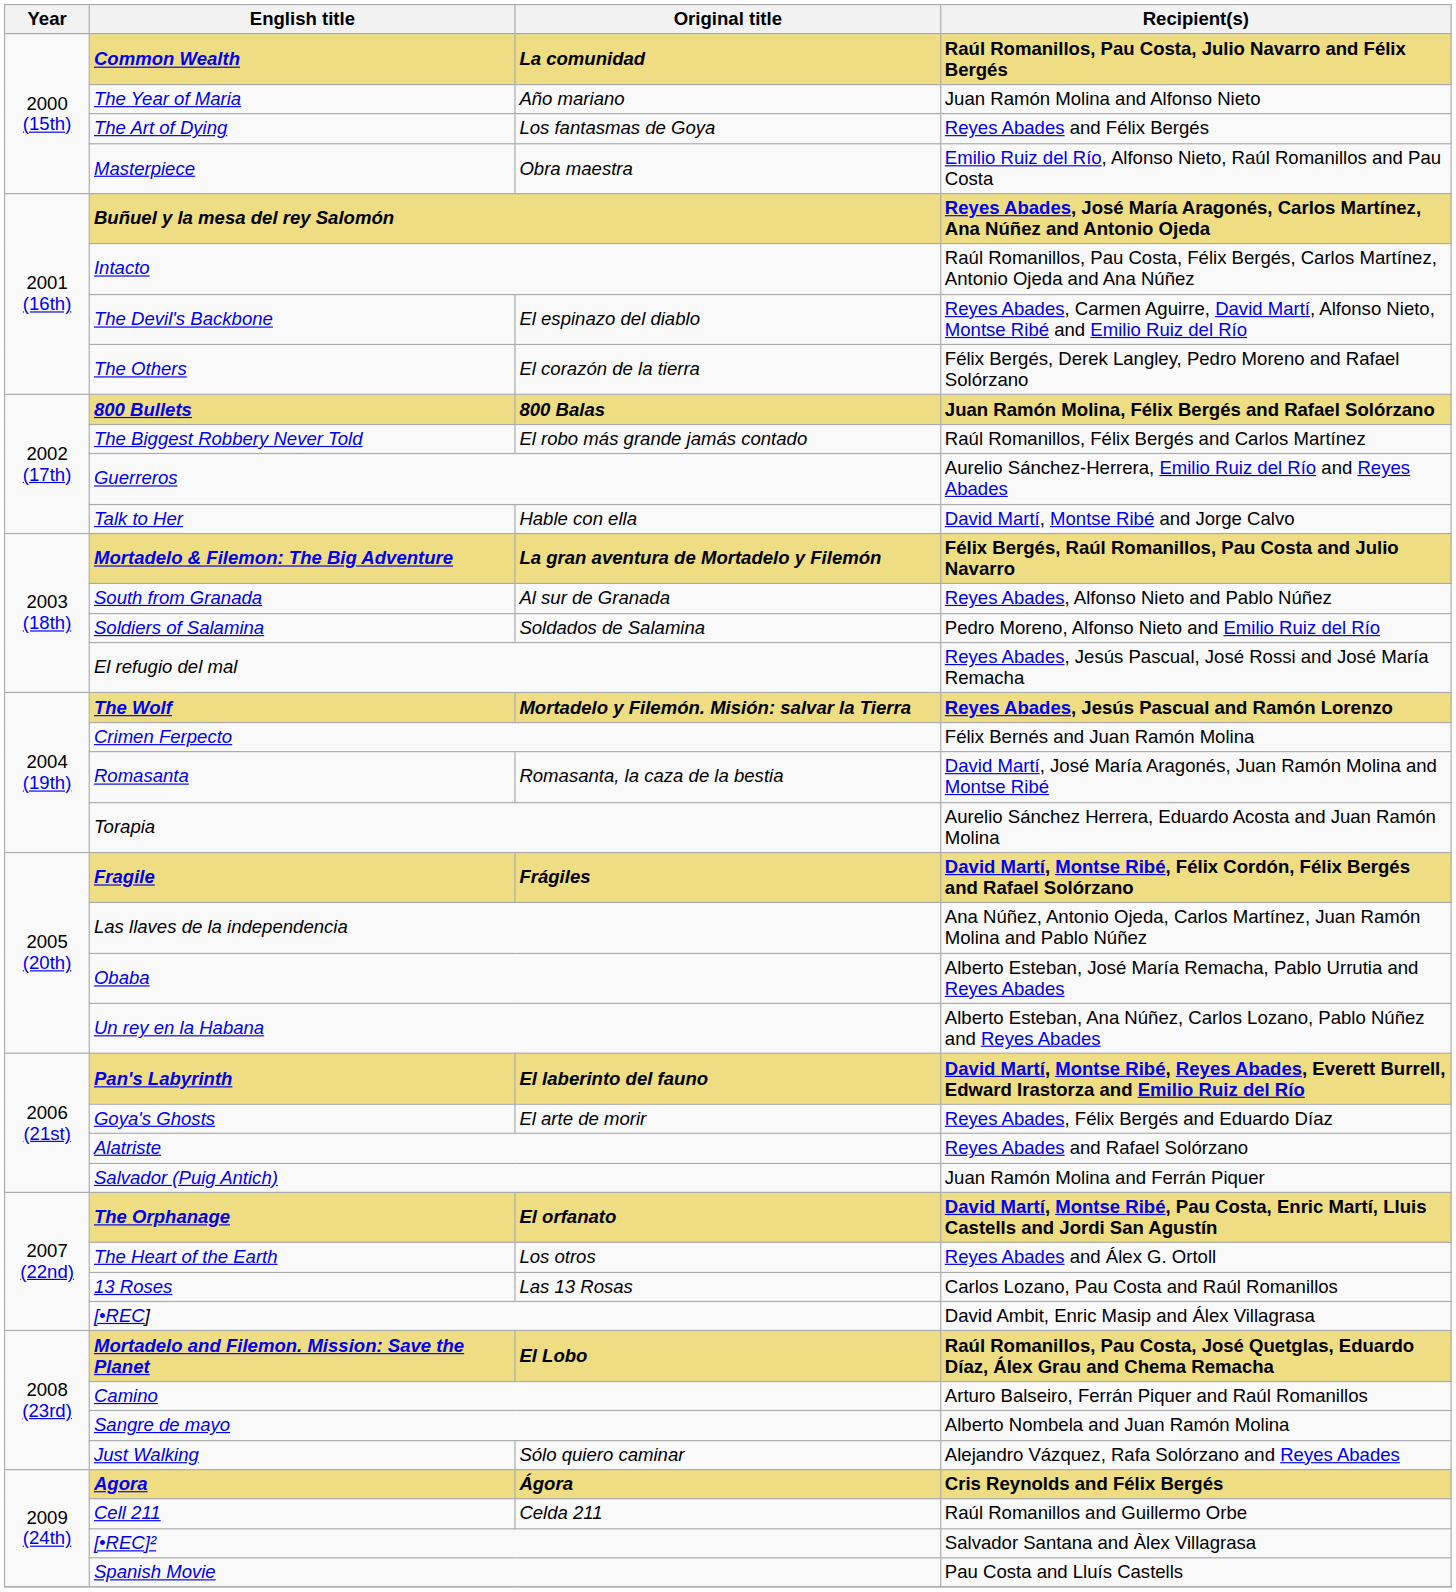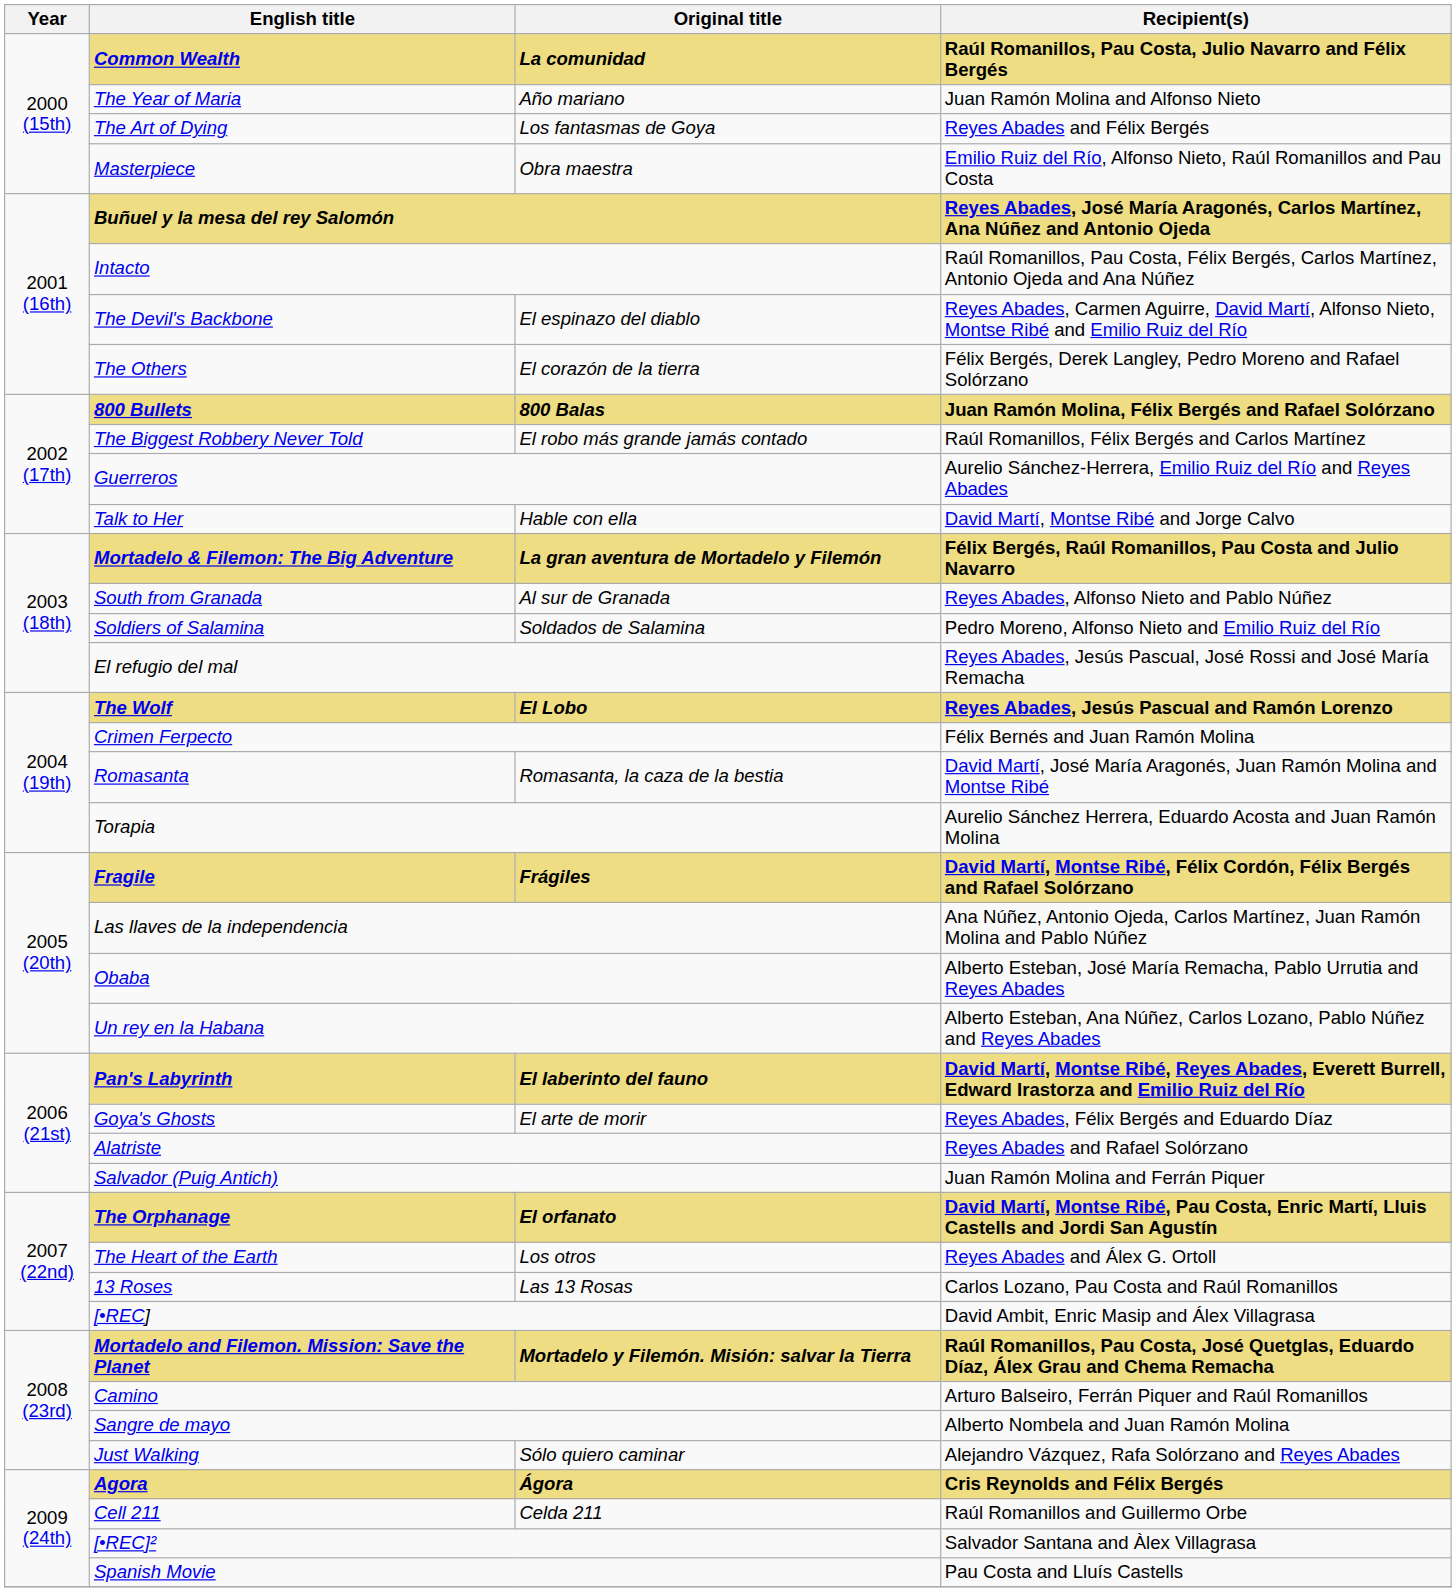 <table class="wikitable sortable" style="text-align:left;"style="width:95%">
 <tr>
 <th scope="col" style="width:5%;">Year</th>
 <th scope="col" style="width:25%;">English title</th>
 <th scope="col" style="width:25%;">Original title</th>
 <th scope="col" style="width:30%;">Recipient(s)</th>
 </tr>
 <tr>
 <td rowspan="4" style="text-align:center;">2000<br><a href='#'>(15th)</a></td>
 <td style="background:#eedd82;"><strong><em><a href='#'>Common Wealth</a></em></strong></td>
 <td style="background:#eedd82;"><strong><em>La comunidad</em></strong></td>
 <td style="background:#eedd82;"><strong>Raúl Romanillos, Pau Costa, Julio Navarro and Félix Bergés</strong></td>
 </tr>
 <tr>
 <td><em><a href='#'>The Year of Maria</a></em></td>
 <td><em>Año mariano</em></td>
 <td>Juan Ramón Molina and Alfonso Nieto</td>
 </tr>
 <tr>
 <td><em><a href='#'>The Art of Dying</a></em></td>
 <td><em>Los fantasmas de Goya</em></td>
 <td><a href='#'>Reyes Abades</a> and Félix Bergés</td>
 </tr>
 <tr>
 <td><em><a href='#'>Masterpiece</a></em></td>
 <td><em>Obra maestra</em></td>
 <td><a href='#'>Emilio Ruiz del Río</a>, Alfonso Nieto, Raúl Romanillos and Pau Costa</td>
 </tr>
 <tr>
 <td rowspan="4" style="text-align:center;">2001<br><a href='#'>(16th)</a></td>
 <td colspan="2" style="background:#eedd82;"><strong><em>Buñuel y la mesa del rey Salomón</em></strong></td>
 <td style="background:#eedd82;"><strong><a href='#'>Reyes Abades</a>, José María Aragonés, Carlos Martínez, Ana Núñez and Antonio Ojeda</strong></td>
 </tr>
 <tr>
 <td colspan="2"><em><a href='#'>Intacto</a></em></td>
 <td>Raúl Romanillos, Pau Costa, Félix Bergés, Carlos Martínez, Antonio Ojeda and Ana Núñez</td>
 </tr>
 <tr>
 <td><em><a href='#'>The Devil's Backbone</a></em></td>
 <td><em>El espinazo del diablo</em></td>
 <td><a href='#'>Reyes Abades</a>, Carmen Aguirre, <a href='#'>David Martí</a>, Alfonso Nieto, <a href='#'>Montse Ribé</a> and <a href='#'>Emilio Ruiz del Río</a></td>
 </tr>
 <tr>
 <td><em><a href='#'>The Others</a></em></td>
 <td><em>El corazón de la tierra</em></td>
 <td>Félix Bergés, Derek Langley, Pedro Moreno and Rafael Solórzano</td>
 </tr>
 <tr>
 <td rowspan="4" style="text-align:center;">2002<br><a href='#'>(17th)</a></td>
 <td style="background:#eedd82;"><strong><em><a href='#'>800 Bullets</a></em></strong></td>
 <td style="background:#eedd82;"><strong><em>800 Balas</em></strong></td>
 <td style="background:#eedd82;"><strong>Juan Ramón Molina, Félix Bergés and Rafael Solórzano</strong></td>
 </tr>
 <tr>
 <td><em><a href='#'>The Biggest Robbery Never Told</a></em></td>
 <td><em>El robo más grande jamás contado</em></td>
 <td>Raúl Romanillos, Félix Bergés and Carlos Martínez</td>
 </tr>
 <tr>
 <td colspan="2"><em><a href='#'>Guerreros</a></em></td>
 <td>Aurelio Sánchez-Herrera, <a href='#'>Emilio Ruiz del Río</a> and <a href='#'>Reyes Abades</a></td>
 </tr>
 <tr>
 <td><em><a href='#'>Talk to Her</a></em></td>
 <td><em>Hable con ella</em></td>
 <td><a href='#'>David Martí</a>, <a href='#'>Montse Ribé</a> and Jorge Calvo</td>
 </tr>
 <tr>
 <td rowspan="4" style="text-align:center;">2003<br><a href='#'>(18th)</a></td>
 <td style="background:#eedd82;"><strong><em><a href='#'>Mortadelo & Filemon: The Big Adventure</a></em></strong></td>
 <td style="background:#eedd82;"><strong><em>La gran aventura de Mortadelo y Filemón</em></strong></td>
 <td style="background:#eedd82;"><strong>Félix Bergés, Raúl Romanillos, Pau Costa and Julio Navarro</strong></td>
 </tr>
 <tr>
 <td><em><a href='#'>South from Granada</a></em></td>
 <td><em>Al sur de Granada</em></td>
 <td><a href='#'>Reyes Abades</a>, Alfonso Nieto and Pablo Núñez</td>
 </tr>
 <tr>
 <td><em><a href='#'>Soldiers of Salamina</a></em></td>
 <td><em>Soldados de Salamina</em></td>
 <td>Pedro Moreno, Alfonso Nieto and <a href='#'>Emilio Ruiz del Río</a></td>
 </tr>
 <tr>
 <td colspan="2"><em>El refugio del mal</em></td>
 <td><a href='#'>Reyes Abades</a>, Jesús Pascual, José Rossi and José María Remacha</td>
 </tr>
 <tr>
 <td rowspan="4" style="text-align:center;">2004<br><a href='#'>(19th)</a></td>
 <td style="background:#eedd82;"><strong><em><a href='#'>The Wolf</a></em></strong></td>
-<td style="background:#eedd82;"><strong><em>Mortadelo y Filemón. Misión: salvar la Tierra</em></strong></td>
+<td style="background:#eedd82;"><strong><em>El Lobo</em></strong></td>
 <td style="background:#eedd82;"><strong><a href='#'>Reyes Abades</a>, Jesús Pascual and Ramón Lorenzo</strong></td>
 </tr>
 <tr>
 <td colspan="2"><em><a href='#'>Crimen Ferpecto</a></em></td>
 <td>Félix Bernés and Juan Ramón Molina</td>
 </tr>
 <tr>
 <td><em><a href='#'>Romasanta</a></em></td>
 <td><em>Romasanta, la caza de la bestia</em></td>
 <td><a href='#'>David Martí</a>, José María Aragonés, Juan Ramón Molina and <a href='#'>Montse Ribé</a></td>
 </tr>
 <tr>
 <td colspan="2"><em>Torapia</em></td>
 <td>Aurelio Sánchez Herrera, Eduardo Acosta and Juan Ramón Molina</td>
 </tr>
 <tr>
 <td rowspan="4" style="text-align:center;">2005<br><a href='#'>(20th)</a></td>
 <td style="background:#eedd82;"><strong><em><a href='#'>Fragile</a></em></strong></td>
 <td style="background:#eedd82;"><strong><em>Frágiles</em></strong></td>
 <td style="background:#eedd82;"><strong><a href='#'>David Martí</a>, <a href='#'>Montse Ribé</a>, Félix Cordón, Félix Bergés and Rafael Solórzano</strong></td>
 </tr>
 <tr>
 <td colspan="2"><em>Las llaves de la independencia</em></td>
 <td>Ana Núñez, Antonio Ojeda, Carlos Martínez, Juan Ramón Molina and Pablo Núñez</td>
 </tr>
 <tr>
 <td colspan="2"><em><a href='#'>Obaba</a></em></td>
 <td>Alberto Esteban, José María Remacha, Pablo Urrutia and <a href='#'>Reyes Abades</a></td>
 </tr>
 <tr>
 <td colspan="2"><em><a href='#'>Un rey en la Habana</a></em></td>
 <td>Alberto Esteban, Ana Núñez, Carlos Lozano, Pablo Núñez and <a href='#'>Reyes Abades</a></td>
 </tr>
 <tr>
 <td rowspan="4" style="text-align:center;">2006<br><a href='#'>(21st)</a></td>
 <td style="background:#eedd82;"><strong><em><a href='#'>Pan's Labyrinth</a></em></strong></td>
 <td style="background:#eedd82;"><strong><em>El laberinto del fauno</em></strong></td>
 <td style="background:#eedd82;"><strong><a href='#'>David Martí</a>, <a href='#'>Montse Ribé</a>, <a href='#'>Reyes Abades</a>, Everett Burrell, Edward Irastorza and <a href='#'>Emilio Ruiz del Río</a></strong></td>
 </tr>
 <tr>
 <td><em><a href='#'>Goya's Ghosts</a></em></td>
 <td><em>El arte de morir</em></td>
 <td><a href='#'>Reyes Abades</a>, Félix Bergés and Eduardo Díaz</td>
 </tr>
 <tr>
 <td colspan="2"><em><a href='#'>Alatriste</a></em></td>
 <td><a href='#'>Reyes Abades</a> and  Rafael Solórzano</td>
 </tr>
 <tr>
 <td colspan="2"><em><a href='#'>Salvador (Puig Antich)</a></em></td>
 <td>Juan Ramón Molina and Ferrán Piquer</td>
 </tr>
 <tr>
 <td rowspan="4" style="text-align:center;">2007<br><a href='#'>(22nd)</a></td>
 <td style="background:#eedd82;"><strong><em><a href='#'>The Orphanage</a></em></strong></td>
 <td style="background:#eedd82;"><strong><em>El orfanato</em></strong></td>
 <td style="background:#eedd82;"><strong><a href='#'>David Martí</a>, <a href='#'>Montse Ribé</a>, Pau Costa, Enric Martí, Lluis Castells and Jordi San Agustín</strong></td>
 </tr>
 <tr>
 <td><em><a href='#'>The Heart of the Earth</a></em></td>
 <td><em>Los otros</em></td>
 <td><a href='#'>Reyes Abades</a> and Álex G. Ortoll</td>
 </tr>
 <tr>
 <td><em><a href='#'>13 Roses</a></em></td>
 <td><em>Las 13 Rosas</em></td>
 <td>Carlos Lozano, Pau Costa and Raúl Romanillos</td>
 </tr>
 <tr>
 <td colspan="2"><em><a href='#'>[•REC</a>]</em></td>
 <td>David Ambit, Enric Masip and Álex Villagrasa</td>
 </tr>
 <tr>
 <td rowspan="4" style="text-align:center;">2008<br><a href='#'>(23rd)</a></td>
 <td style="background:#eedd82;"><strong><em><a href='#'>Mortadelo and Filemon. Mission: Save the Planet</a></em></strong></td>
-<td style="background:#eedd82;"><strong><em>El Lobo</em></strong></td>
+<td style="background:#eedd82;"><strong><em>Mortadelo y Filemón. Misión: salvar la Tierra</em></strong></td>
 <td style="background:#eedd82;"><strong>Raúl Romanillos, Pau Costa, José Quetglas, Eduardo Díaz, Álex Grau and Chema Remacha</strong></td>
 </tr>
 <tr>
 <td colspan="2"><em><a href='#'>Camino</a></em></td>
 <td>Arturo Balseiro, Ferrán Piquer and Raúl Romanillos</td>
 </tr>
 <tr>
 <td colspan="2"><em><a href='#'>Sangre de mayo</a></em></td>
 <td>Alberto Nombela and Juan Ramón Molina</td>
 </tr>
 <tr>
 <td><em><a href='#'>Just Walking</a></em></td>
 <td><em>Sólo quiero caminar</em></td>
 <td>Alejandro Vázquez, Rafa Solórzano and <a href='#'>Reyes Abades</a></td>
 </tr>
 <tr>
 <td rowspan="4" style="text-align:center;">2009<br><a href='#'>(24th)</a></td>
 <td style="background:#eedd82;"><strong><em><a href='#'>Agora</a></em></strong></td>
 <td style="background:#eedd82;"><strong><em>Ágora</em></strong></td>
 <td style="background:#eedd82;"><strong>Cris Reynolds and Félix Bergés</strong></td>
 </tr>
 <tr>
 <td><em><a href='#'>Cell 211</a></em></td>
 <td><em>Celda 211</em></td>
 <td>Raúl Romanillos and Guillermo Orbe</td>
 </tr>
 <tr>
 <td colspan="2"><em><a href='#'>[•REC]²</a></em></td>
 <td>Salvador Santana and Àlex Villagrasa</td>
 </tr>
 <tr>
 <td colspan="2"><em><a href='#'>Spanish Movie</a></em></td>
 <td>Pau Costa and Lluís Castells</td>
 </tr>
 <tr>
 </tr>
 </table>
